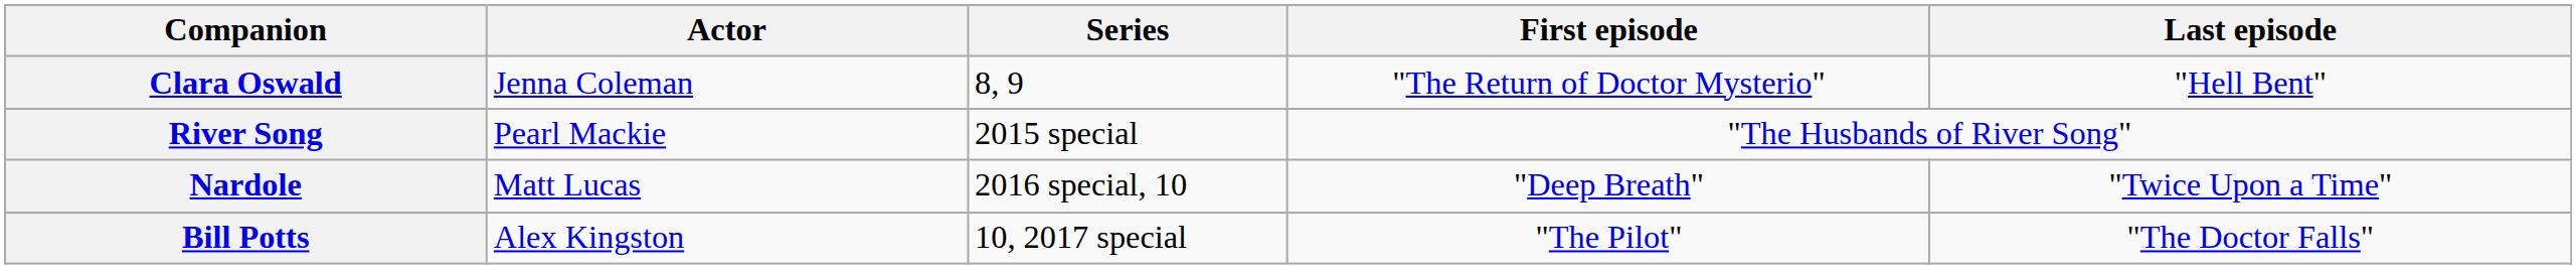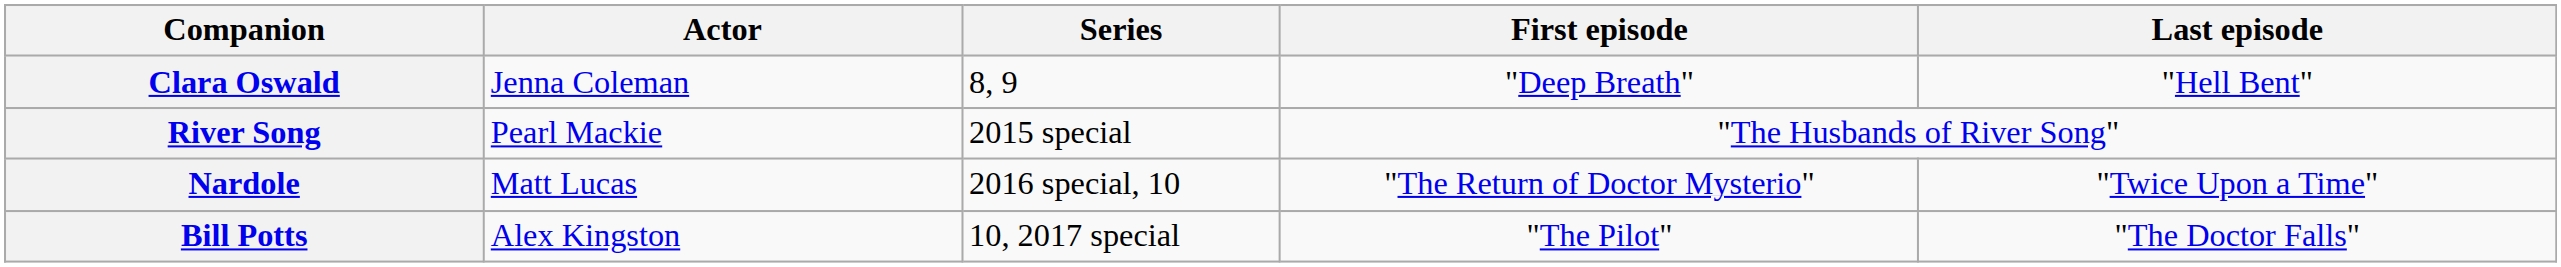 <table class="wikitable plainrowheaders" style="width:100%;">
 <tr>
 <th scope="col" style="width:15%;">Companion</th>
 <th scope="col" style="width:15%;">Actor</th>
 <th scope="col" style="width:10%;">Series</th>
 <th scope="col" style="width:20%;">First episode</th>
 <th scope="col" style="width:20%;">Last episode</th>
 </tr>
 <tr>
 <th scope="row"><a href='#'>Clara Oswald</a></th>
 <td><a href='#'>Jenna Coleman</a></td>
 <td>8, 9</td>
-<td align="center">"<a href='#'>The Return of Doctor Mysterio</a>"</td>
+<td align="center">"<a href='#'>Deep Breath</a>"</td>
 <td align="center">"<a href='#'>Hell Bent</a>"</td>
 </tr>
 <tr>
 <th scope="row"><a href='#'>River Song</a></th>
 <td><a href='#'>Pearl Mackie</a></td>
 <td>2015 special</td>
 <td align="center" colspan="2">"<a href='#'>The Husbands of River Song</a>"</td>
 </tr>
 <tr>
 <th scope="row"><a href='#'>Nardole</a></th>
 <td><a href='#'>Matt Lucas</a></td>
 <td>2016 special, 10</td>
-<td align="center">"<a href='#'>Deep Breath</a>"</td>
+<td align="center">"<a href='#'>The Return of Doctor Mysterio</a>"</td>
 <td align="center">"<a href='#'>Twice Upon a Time</a>"</td>
 </tr>
 <tr>
 <th scope="row"><a href='#'>Bill Potts</a></th>
 <td><a href='#'>Alex Kingston</a></td>
 <td>10, 2017 special</td>
 <td align="center">"<a href='#'>The Pilot</a>"</td>
 <td align="center">"<a href='#'>The Doctor Falls</a>"</td>
 </tr>
 </table>
